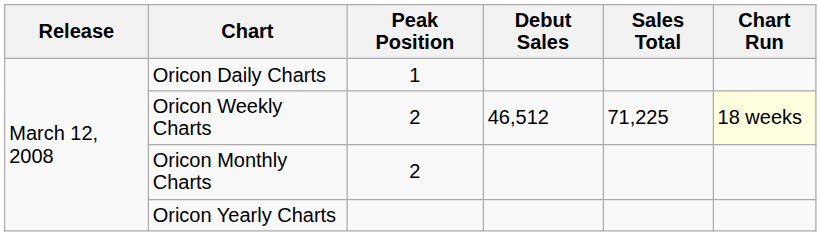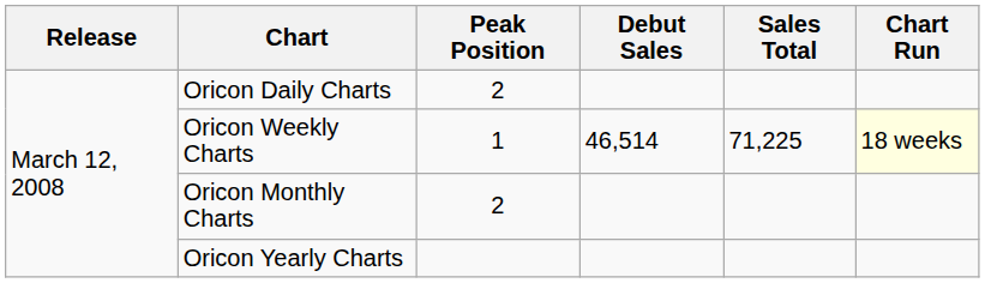 <table class="wikitable" width="650px">
 <tr>
 <th>Release</th>
 <th>Chart</th>
 <th>Peak Position</th>
 <th>Debut Sales</th>
 <th>Sales Total</th>
 <th>Chart Run</th>
 </tr>
 <tr>
 <td rowspan="4">March 12, 2008</td>
 <td>Oricon Daily Charts</td>
-<td align="center">1</td>
+<td align="center">2</td>
 <td></td>
 <td></td>
 <td></td>
 </tr>
 <tr>
 <td>Oricon Weekly Charts</td>
-<td align="center">2</td>
-<td>46,512</td>
+<td align="center">1</td>
+<td>46,514</td>
 <td>71,225</td>
 <td style="background: lightyellow;">18 weeks</td>
 </tr>
 <tr>
 <td>Oricon Monthly Charts</td>
 <td align="center">2</td>
 <td></td>
 <td></td>
 <td></td>
 </tr>
 <tr>
 <td>Oricon Yearly Charts</td>
 <td align="center"></td>
 <td></td>
 <td></td>
 <td></td>
 </tr>
 </table>
